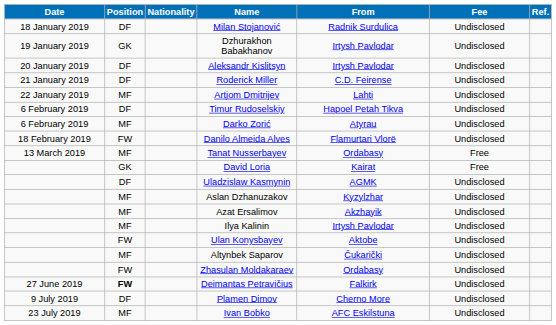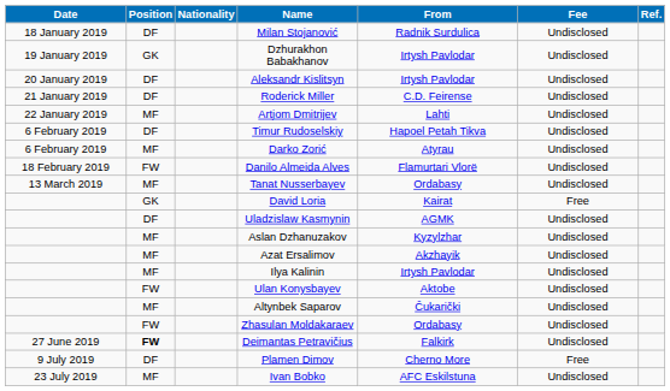 <table class="wikitable"  style="text-align:center; font-size:90%; ">
 <tr>
 <th style="background:#0070B8; color:#FFFFFF; width:150px;">Date</th>
 <th style="background:#0070B8; color:#FFFFFF; width:50px;">Position</th>
 <th style="background:#0070B8; color:#FFFFFF; width:50px;">Nationality</th>
 <th style="background:#0070B8; color:#FFFFFF; width:150px;">Name</th>
 <th style="background:#0070B8; color:#FFFFFF; width:200px;">From</th>
 <th style="background:#0070B8; color:#FFFFFF; width:150px;">Fee</th>
 <th style="background:#0070B8; color:#FFFFFF; width:25px;">Ref.</th>
 </tr>
 <tr>
 <td>18 January 2019</td>
 <td>DF</td>
 <td></td>
 <td><a href='#'>Milan Stojanović</a></td>
 <td><a href='#'>Radnik Surdulica</a></td>
 <td>Undisclosed</td>
 <td></td>
 </tr>
 <tr>
 <td>19 January 2019</td>
 <td>GK</td>
 <td></td>
 <td>Dzhurakhon Babakhanov</td>
 <td><a href='#'>Irtysh Pavlodar</a></td>
 <td>Undisclosed</td>
 <td></td>
 </tr>
 <tr>
 <td>20 January 2019</td>
 <td>DF</td>
 <td></td>
 <td><a href='#'>Aleksandr Kislitsyn</a></td>
 <td><a href='#'>Irtysh Pavlodar</a></td>
 <td>Undisclosed</td>
 <td></td>
 </tr>
 <tr>
 <td>21 January 2019</td>
 <td>DF</td>
 <td></td>
 <td><a href='#'>Roderick Miller</a></td>
 <td><a href='#'>C.D. Feirense</a></td>
 <td>Undisclosed</td>
 <td></td>
 </tr>
 <tr>
 <td>22 January 2019</td>
 <td>MF</td>
 <td></td>
 <td><a href='#'>Artjom Dmitrijev</a></td>
 <td><a href='#'>Lahti</a></td>
 <td>Undisclosed</td>
 <td></td>
 </tr>
 <tr>
 <td>6 February 2019</td>
 <td>DF</td>
 <td></td>
 <td><a href='#'>Timur Rudoselskiy</a></td>
 <td><a href='#'>Hapoel Petah Tikva</a></td>
 <td>Undisclosed</td>
 <td></td>
 </tr>
 <tr>
 <td>6 February 2019</td>
 <td>MF</td>
 <td></td>
 <td><a href='#'>Darko Zorić</a></td>
 <td><a href='#'>Atyrau</a></td>
 <td>Undisclosed</td>
 <td></td>
 </tr>
 <tr>
 <td>18 February 2019</td>
 <td>FW</td>
 <td></td>
 <td><a href='#'>Danilo Almeida Alves</a></td>
 <td><a href='#'>Flamurtari Vlorë</a></td>
 <td>Undisclosed</td>
 <td></td>
 </tr>
 <tr>
 <td>13 March 2019</td>
 <td>MF</td>
 <td></td>
 <td><a href='#'>Tanat Nusserbayev</a></td>
 <td><a href='#'>Ordabasy</a></td>
-<td>Free</td>
+<td>Undisclosed</td>
 <td></td>
 </tr>
 <tr>
 <td></td>
 <td>GK</td>
 <td></td>
 <td><a href='#'>David Loria</a></td>
 <td><a href='#'>Kairat</a></td>
 <td>Free</td>
 <td></td>
 </tr>
 <tr>
 <td></td>
 <td>DF</td>
 <td></td>
 <td><a href='#'>Uladzislaw Kasmynin</a></td>
 <td><a href='#'>AGMK</a></td>
 <td>Undisclosed</td>
 <td></td>
 </tr>
 <tr>
 <td></td>
 <td>MF</td>
 <td></td>
 <td>Aslan Dzhanuzakov</td>
 <td><a href='#'>Kyzylzhar</a></td>
 <td>Undisclosed</td>
 <td></td>
 </tr>
 <tr>
 <td></td>
 <td>MF</td>
 <td></td>
 <td>Azat Ersalimov</td>
 <td><a href='#'>Akzhayik</a></td>
 <td>Undisclosed</td>
 <td></td>
 </tr>
 <tr>
 <td></td>
 <td>MF</td>
 <td></td>
 <td>Ilya Kalinin</td>
 <td><a href='#'>Irtysh Pavlodar</a></td>
 <td>Undisclosed</td>
 <td></td>
 </tr>
 <tr>
 <td></td>
 <td>FW</td>
 <td></td>
 <td><a href='#'>Ulan Konysbayev</a></td>
 <td><a href='#'>Aktobe</a></td>
 <td>Undisclosed</td>
 <td></td>
 </tr>
 <tr>
 <td></td>
 <td>MF</td>
 <td></td>
 <td>Altynbek Saparov</td>
 <td><a href='#'>Čukarički</a></td>
 <td>Undisclosed</td>
 <td></td>
 </tr>
 <tr>
 <td></td>
 <td>FW</td>
 <td></td>
 <td><a href='#'>Zhasulan Moldakaraev</a></td>
 <td><a href='#'>Ordabasy</a></td>
 <td>Undisclosed</td>
 <td></td>
 </tr>
 <tr>
 <td>27 June 2019</td>
 <td><strong>FW</strong></td>
 <td></td>
 <td><a href='#'>Deimantas Petravičius</a></td>
 <td><a href='#'>Falkirk</a></td>
 <td>Undisclosed</td>
 <td></td>
 </tr>
 <tr>
 <td>9 July 2019</td>
 <td>DF</td>
 <td></td>
 <td><a href='#'>Plamen Dimov</a></td>
 <td><a href='#'>Cherno More</a></td>
-<td>Undisclosed</td>
+<td>Free</td>
 <td></td>
 </tr>
 <tr>
 <td>23 July 2019</td>
 <td>MF</td>
 <td></td>
 <td><a href='#'>Ivan Bobko</a></td>
 <td><a href='#'>AFC Eskilstuna</a></td>
 <td>Undisclosed</td>
 <td></td>
 </tr>
 </table>
